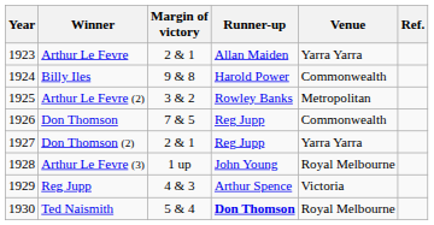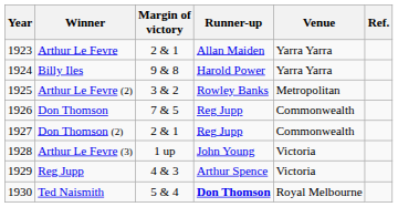 <table class=wikitable style="font-size:95%">
 <tr>
 <th>Year</th>
 <th>Winner</th>
 <th>Margin of<br>victory</th>
 <th>Runner-up</th>
 <th>Venue</th>
 <th>Ref.</th>
 </tr>
 <tr>
 <td>1923</td>
 <td> <a href='#'>Arthur Le Fevre</a></td>
 <td align=center>2 & 1</td>
 <td> <a href='#'>Allan Maiden</a></td>
 <td>Yarra Yarra</td>
 <td></td>
 </tr>
 <tr>
 <td>1924</td>
 <td> <a href='#'>Billy Iles</a></td>
 <td align=center>9 & 8</td>
 <td> <a href='#'>Harold Power</a></td>
-<td>Commonwealth</td>
+<td>Yarra Yarra</td>
 <td></td>
 </tr>
 <tr>
 <td>1925</td>
 <td> <a href='#'>Arthur Le Fevre</a> <small>(2)</small></td>
 <td align=center>3 & 2</td>
 <td> <a href='#'>Rowley Banks</a></td>
 <td>Metropolitan</td>
 <td></td>
 </tr>
 <tr>
 <td>1926</td>
 <td> <a href='#'>Don Thomson</a></td>
 <td align=center>7 & 5</td>
 <td> <a href='#'>Reg Jupp</a></td>
 <td>Commonwealth</td>
 <td></td>
 </tr>
 <tr>
 <td>1927</td>
 <td> <a href='#'>Don Thomson</a> <small>(2)</small></td>
 <td align=center>2 & 1</td>
 <td> <a href='#'>Reg Jupp</a></td>
-<td>Yarra Yarra</td>
+<td>Commonwealth</td>
 <td></td>
 </tr>
 <tr>
 <td>1928</td>
 <td> <a href='#'>Arthur Le Fevre</a> <small>(3)</small></td>
 <td align=center>1 up</td>
 <td> <a href='#'>John Young</a></td>
-<td>Royal Melbourne</td>
+<td>Victoria</td>
 <td></td>
 </tr>
 <tr>
 <td>1929</td>
 <td> <a href='#'>Reg Jupp</a></td>
 <td align=center>4 & 3</td>
 <td> <a href='#'>Arthur Spence</a></td>
 <td>Victoria</td>
 <td></td>
 </tr>
 <tr>
 <td>1930</td>
 <td> <a href='#'>Ted Naismith</a></td>
 <td align=center>5 & 4</td>
 <td><strong> <a href='#'>Don Thomson</a></strong></td>
 <td>Royal Melbourne</td>
 <td></td>
 </tr>
 </table>
